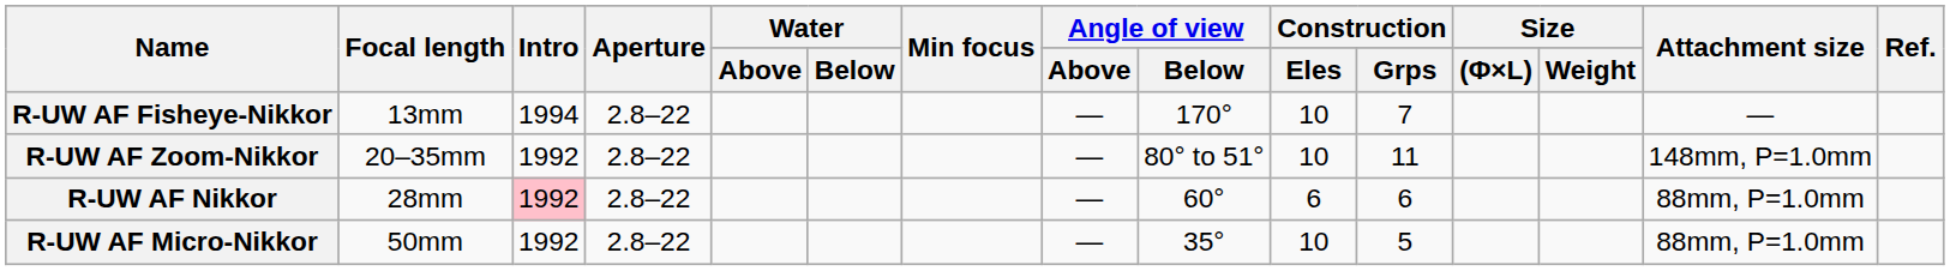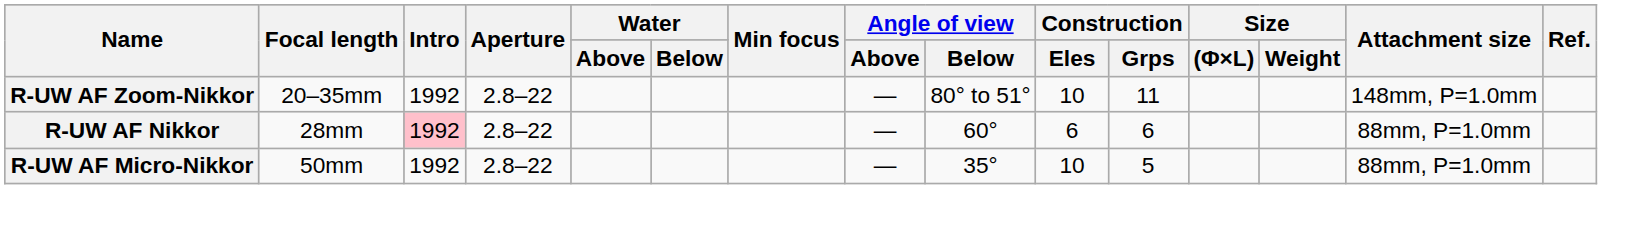 <table class="wikitable sortable" style="font-size:85%;text-align:center;">
 <tr>
 <th rowspan=2>Name</th>
 <th rowspan=2>Focal length</th>
 <th rowspan=2>Intro</th>
 <th rowspan=2>Aperture</th>
 <th colspan=2>Water</th>
 <th rowspan=2>Min focus</th>
 <th colspan=2><a href='#'>Angle of view</a></th>
 <th colspan=2>Construction</th>
 <th colspan=2>Size</th>
 <th rowspan=2>Attachment size</th>
 <th rowspan=2>Ref.</th>
 </tr>
 <tr>
 <th>Above</th>
 <th>Below</th>
 <th>Above</th>
 <th>Below</th>
 <th>Eles</th>
 <th>Grps</th>
 <th>(Φ×L)</th>
 <th>Weight</th>
-</tr>
-<tr>
-<th>R-UW AF Fisheye-Nikkor</th>
-<td>13mm</td>
-<td>1994</td>
-<td>2.8–22</td>
-<td></td>
-<td></td>
-<td></td>
-<td>—</td>
-<td>170°</td>
-<td>10</td>
-<td>7</td>
-<td></td>
-<td></td>
-<td>—</td>
-<td></td>
 </tr>
 <tr>
 <th>R-UW AF Zoom-Nikkor</th>
 <td>20–35mm</td>
 <td>1992</td>
 <td>2.8–22</td>
 <td></td>
 <td></td>
 <td></td>
 <td>—</td>
 <td>80° to 51°</td>
 <td>10</td>
 <td>11</td>
 <td></td>
 <td></td>
 <td>148mm, P=1.0mm</td>
 <td></td>
 </tr>
 <tr>
 <th>R-UW AF Nikkor</th>
 <td>28mm</td>
 <td style="background: pink;">1992</td>
 <td>2.8–22</td>
 <td></td>
 <td></td>
 <td></td>
 <td>—</td>
 <td>60°</td>
 <td>6</td>
 <td>6</td>
 <td></td>
 <td></td>
 <td>88mm, P=1.0mm</td>
 <td></td>
 </tr>
 <tr>
 <th>R-UW AF Micro-Nikkor</th>
 <td>50mm</td>
 <td>1992</td>
 <td>2.8–22</td>
 <td></td>
 <td></td>
 <td></td>
 <td>—</td>
 <td>35°</td>
 <td>10</td>
 <td>5</td>
 <td></td>
 <td></td>
 <td>88mm, P=1.0mm</td>
 <td></td>
 </tr>
 </table>
